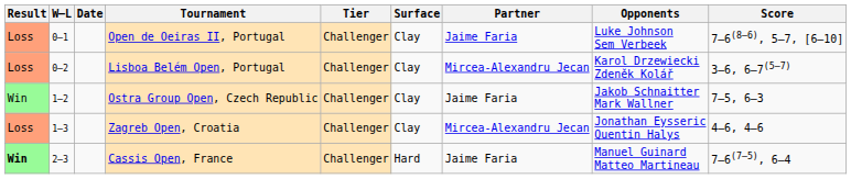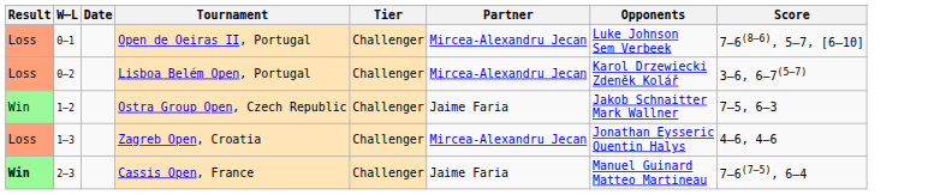 <table class="sortable wikitable">
 <tr>
 <th>Result</th>
 <th class="unsortable">W–L</th>
 <th>Date</th>
 <th>Tournament</th>
 <th>Tier</th>
-<th>Surface</th>
 <th>Partner</th>
 <th>Opponents</th>
 <th class="unsortable">Score</th>
 </tr>
 <tr>
 <td bgcolor=ffa07a>Loss</td>
 <td><small>0–1</small></td>
 <td><a href='#'></a></td>
 <td style="background:moccasin;"><a href='#'>Open de Oeiras II</a>, Portugal</td>
 <td style="background:moccasin;">Challenger</td>
-<td>Clay</td>
-<td> <a href='#'>Jaime Faria</a></td>
+<td> <a href='#'>Mircea-Alexandru Jecan</a></td>
 <td> <a href='#'>Luke Johnson</a> <br> <a href='#'>Sem Verbeek</a></td>
 <td>7–6<sup>(8–6)</sup>, 5–7, [6–10]</td>
 </tr>
 <tr>
 <td bgcolor=ffa07a>Loss</td>
 <td><small>0–2</small></td>
 <td><a href='#'></a></td>
 <td style="background:moccasin;"><a href='#'>Lisboa Belém Open</a>, Portugal</td>
 <td style="background:moccasin;">Challenger</td>
-<td>Clay</td>
 <td> <a href='#'>Mircea-Alexandru Jecan</a></td>
 <td> <a href='#'>Karol Drzewiecki</a> <br> <a href='#'>Zdeněk Kolář</a></td>
 <td>3–6, 6–7<sup>(5–7)</sup></td>
 </tr>
 <tr>
 <td bgcolor=98fb98>Win</td>
 <td><small>1–2</small></td>
 <td><a href='#'></a></td>
 <td style="background:moccasin;"><a href='#'>Ostra Group Open</a>, Czech Republic</td>
 <td style="background:moccasin;">Challenger</td>
-<td>Clay</td>
 <td> Jaime Faria</td>
 <td> <a href='#'>Jakob Schnaitter</a><br> <a href='#'>Mark Wallner</a></td>
 <td>7–5, 6–3</td>
 </tr>
 <tr>
 <td bgcolor=ffa07a>Loss</td>
 <td><small>1–3</small></td>
 <td><a href='#'></a></td>
 <td style="background:moccasin;"><a href='#'>Zagreb Open</a>, Croatia</td>
 <td style="background:moccasin;">Challenger</td>
-<td>Clay</td>
 <td> <a href='#'>Mircea-Alexandru Jecan</a></td>
 <td> <a href='#'>Jonathan Eysseric</a> <br>  <a href='#'>Quentin Halys</a></td>
 <td>4–6, 4–6</td>
 </tr>
 <tr>
 <td bgcolor=98fb98><strong>Win</strong></td>
 <td><small>2–3</small></td>
 <td><a href='#'></a></td>
 <td style="background:moccasin;"><a href='#'>Cassis Open</a>, France</td>
 <td style="background:moccasin;">Challenger</td>
-<td>Hard</td>
 <td> Jaime Faria</td>
 <td> <a href='#'>Manuel Guinard</a><br> <a href='#'>Matteo Martineau</a></td>
 <td>7–6<sup>(7–5)</sup>, 6–4</td>
 </tr>
 </table>
